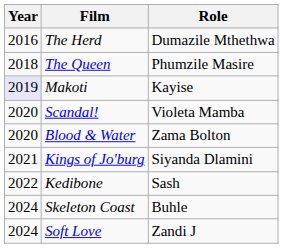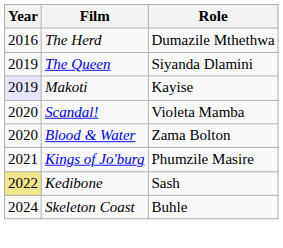 <table class="wikitable">
 <tr>
 <th>Year</th>
 <th>Film</th>
 <th>Role</th>
 </tr>
 <tr>
 <td>2016</td>
 <td><em>The Herd</em></td>
 <td>Dumazile Mthethwa</td>
 </tr>
 <tr>
-<td>2018</td>
+<td>2019</td>
 <td><em><a href='#'>The Queen</a></em></td>
-<td>Phumzile Masire</td>
+<td>Siyanda Dlamini</td>
 </tr>
 <tr>
 <td style="background: lavender;">2019</td>
 <td><em>Makoti</em></td>
 <td>Kayise</td>
 </tr>
 <tr>
 <td>2020</td>
 <td><em><a href='#'>Scandal!</a></em></td>
 <td>Violeta Mamba</td>
 </tr>
 <tr>
 <td>2020</td>
 <td><em><a href='#'>Blood & Water</a></em></td>
 <td>Zama Bolton</td>
 </tr>
 <tr>
 <td>2021</td>
 <td><em><a href='#'>Kings of Jo'burg</a></em></td>
-<td>Siyanda Dlamini</td>
+<td>Phumzile Masire</td>
 </tr>
 <tr>
-<td>2022</td>
+<td style="background: khaki;">2022</td>
 <td><em>Kedibone</em></td>
 <td>Sash</td>
 </tr>
 <tr>
 <td>2024</td>
 <td><em>Skeleton Coast</em></td>
 <td>Buhle</td>
 </tr>
-<tr>
-<td>2024</td>
-<td><em><a href='#'>Soft Love</a></em></td>
-<td>Zandi J</td>
-</tr>
 </table>
